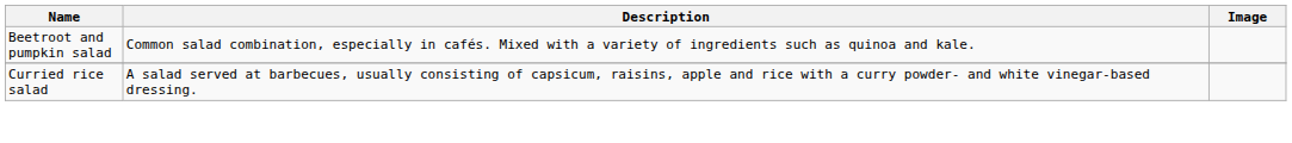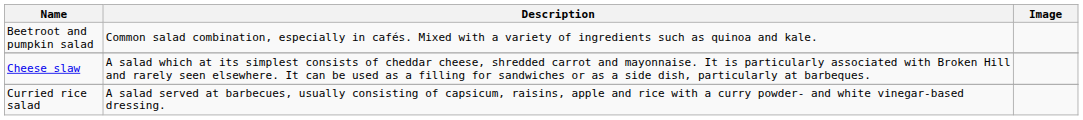 <table class="wikitable sortable" style="width:100%;">
 <tr>
 <th style="width:110px;">Name</th>
 <th>Description</th>
 <th class="unsortable" style="width:70px;">Image</th>
 </tr>
 <tr>
 <td>Beetroot and pumpkin salad</td>
 <td>Common salad combination, especially in cafés. Mixed with a variety of ingredients such as quinoa and kale.</td>
 <td></td>
 </tr>
 <tr>
 </tr>
 <tr>
+<td><a href='#'>Cheese slaw</a></td>
+<td>A salad which at its simplest consists of cheddar cheese, shredded carrot and mayonnaise. It is particularly associated with Broken Hill and rarely seen elsewhere. It can be used as a filling for sandwiches or as a side dish, particularly at barbeques.</td>
+<td></td>
+</tr>
+<tr>
 </tr>
 <tr>
 <td>Curried rice salad</td>
 <td>A salad served at barbecues, usually consisting of capsicum, raisins, apple and rice with a curry powder- and white vinegar-based dressing.</td>
 <td></td>
 </tr>
 </table>
